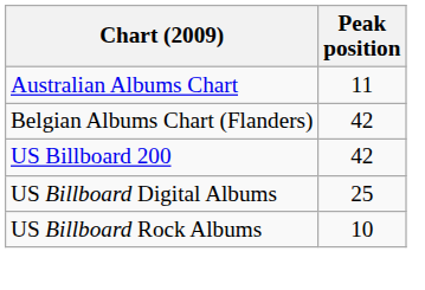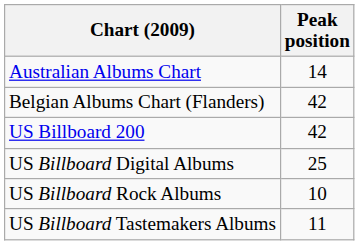 <table class="wikitable sortable">
 <tr>
 <th>Chart (2009)</th>
 <th>Peak<br>position</th>
 </tr>
 <tr>
 <td><a href='#'>Australian Albums Chart</a></td>
-<td style="text-align:center;">11</td>
+<td style="text-align:center;">14</td>
 </tr>
 <tr>
 <td>Belgian Albums Chart (Flanders)</td>
 <td style="text-align:center;">42</td>
 </tr>
 <tr>
 <td><a href='#'>US Billboard 200</a></td>
 <td style="text-align:center;">42</td>
 </tr>
 <tr>
 <td>US <em>Billboard</em> Digital Albums</td>
 <td style="text-align:center;">25</td>
 </tr>
 <tr>
 <td>US <em>Billboard</em> Rock Albums</td>
 <td style="text-align:center;">10</td>
 </tr>
+<tr>
+<td>US <em>Billboard</em> Tastemakers Albums</td>
+<td style="text-align:center;">11</td>
+</tr>
 </table>
